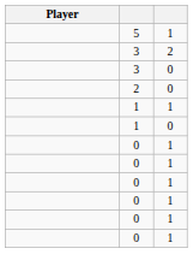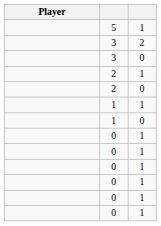 <table class="wikitable sortable" style="text-align:center; width:250px;">
 <tr>
 <th>Player</th>
 <th></th>
 <th></th>
 </tr>
 <tr>
 <td style="text-align:left;"></td>
 <td>5</td>
 <td>1</td>
 </tr>
 <tr>
 <td style="text-align:left;"></td>
 <td>3</td>
 <td>2</td>
 </tr>
 <tr>
 <td style="text-align:left;"></td>
 <td>3</td>
 <td>0</td>
+</tr>
+<tr>
+<td style="text-align:left;"></td>
+<td>2</td>
+<td>1</td>
 </tr>
 <tr>
 <td style="text-align:left;"></td>
 <td>2</td>
 <td>0</td>
 </tr>
 <tr>
 <td style="text-align:left;"></td>
 <td>1</td>
 <td>1</td>
 </tr>
 <tr>
 <td style="text-align:left;"></td>
 <td>1</td>
 <td>0</td>
 </tr>
 <tr>
 <td style="text-align:left;"></td>
 <td>0</td>
 <td>1</td>
 </tr>
 <tr>
 <td style="text-align:left;"></td>
 <td>0</td>
 <td>1</td>
 </tr>
 <tr>
 <td style="text-align:left;"></td>
 <td>0</td>
 <td>1</td>
 </tr>
 <tr>
 <td style="text-align:left;"></td>
 <td>0</td>
 <td>1</td>
 </tr>
 <tr>
 <td style="text-align:left;"></td>
 <td>0</td>
 <td>1</td>
 </tr>
 <tr>
 <td style="text-align:left;"></td>
 <td>0</td>
 <td>1</td>
 </tr>
 </table>
